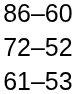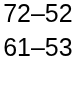 <table style="text-align:center">
 <tr>
 <th width=200></th>
 <th width=100></th>
 <th width=200></th>
-</tr>
-<tr>
-<td align=right><strong></strong></td>
-<td align=center>86–60</td>
-<td align=left></td>
 </tr>
 <tr>
 <td align=right><strong></strong></td>
 <td align=center>72–52</td>
 <td align=left></td>
 </tr>
 <tr>
 <td align=right><strong></strong></td>
 <td align=center>61–53</td>
 <td align=left></td>
 </tr>
 </table>
